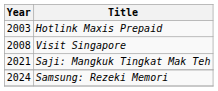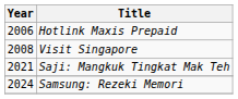 <table class="wikitable">
 <tr>
 <th>Year</th>
 <th>Title</th>
 </tr>
 <tr>
-<td>2003</td>
+<td>2006</td>
 <td><em>Hotlink Maxis Prepaid</em></td>
 </tr>
 <tr>
 <td>2008</td>
 <td><em>Visit Singapore</em></td>
 </tr>
 <tr>
 <td>2021</td>
 <td><em>Saji: Mangkuk Tingkat Mak Teh</em></td>
 </tr>
 <tr>
 </tr>
 <tr>
 <td>2024</td>
 <td><em>Samsung: Rezeki Memori</em></td>
 </tr>
 <tr>
 </tr>
 </table>
